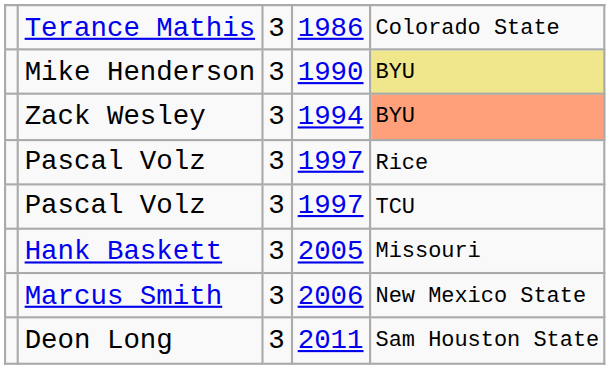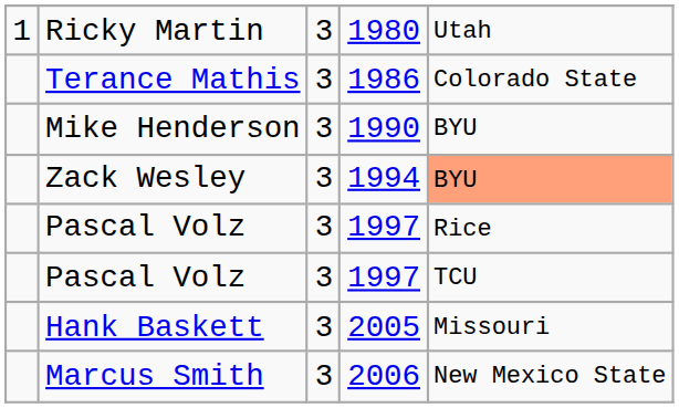 <table class="wikitable">
 <tr>
+</tr>
+<tr>
+<td>1</td>
+<td>Ricky Martin</td>
+<td>3</td>
+<td><a href='#'>1980</a></td>
+<td style="font-size:80%;">Utah</td>
 </tr>
 <tr>
 <td></td>
 <td><a href='#'>Terance Mathis</a></td>
 <td>3</td>
 <td><a href='#'>1986</a></td>
 <td style="font-size:80%;">Colorado State</td>
 </tr>
 <tr>
 <td></td>
 <td>Mike Henderson</td>
 <td>3</td>
 <td><a href='#'>1990</a></td>
-<td style="background: khaki; font-size:80%;">BYU</td>
+<td style="font-size:80%;">BYU</td>
 </tr>
 <tr>
 <td></td>
 <td>Zack Wesley</td>
 <td>3</td>
 <td><a href='#'>1994</a></td>
 <td style="background: lightsalmon; font-size:80%;">BYU</td>
 </tr>
 <tr>
 <td></td>
 <td>Pascal Volz</td>
 <td>3</td>
 <td><a href='#'>1997</a></td>
 <td style="font-size:80%;">Rice</td>
 </tr>
 <tr>
 <td></td>
 <td>Pascal Volz</td>
 <td>3</td>
 <td><a href='#'>1997</a></td>
 <td style="font-size:80%;">TCU</td>
 </tr>
 <tr>
 <td></td>
 <td><a href='#'>Hank Baskett</a></td>
 <td>3</td>
 <td><a href='#'>2005</a></td>
 <td style="font-size:80%;">Missouri</td>
 </tr>
 <tr>
 <td></td>
 <td><a href='#'>Marcus Smith</a></td>
 <td>3</td>
 <td><a href='#'>2006</a></td>
 <td style="font-size:80%;">New Mexico State</td>
 </tr>
-<tr>
-<td></td>
-<td>Deon Long</td>
-<td>3</td>
-<td><a href='#'>2011</a></td>
-<td style="font-size:80%;">Sam Houston State</td>
-</tr>
 </table>
